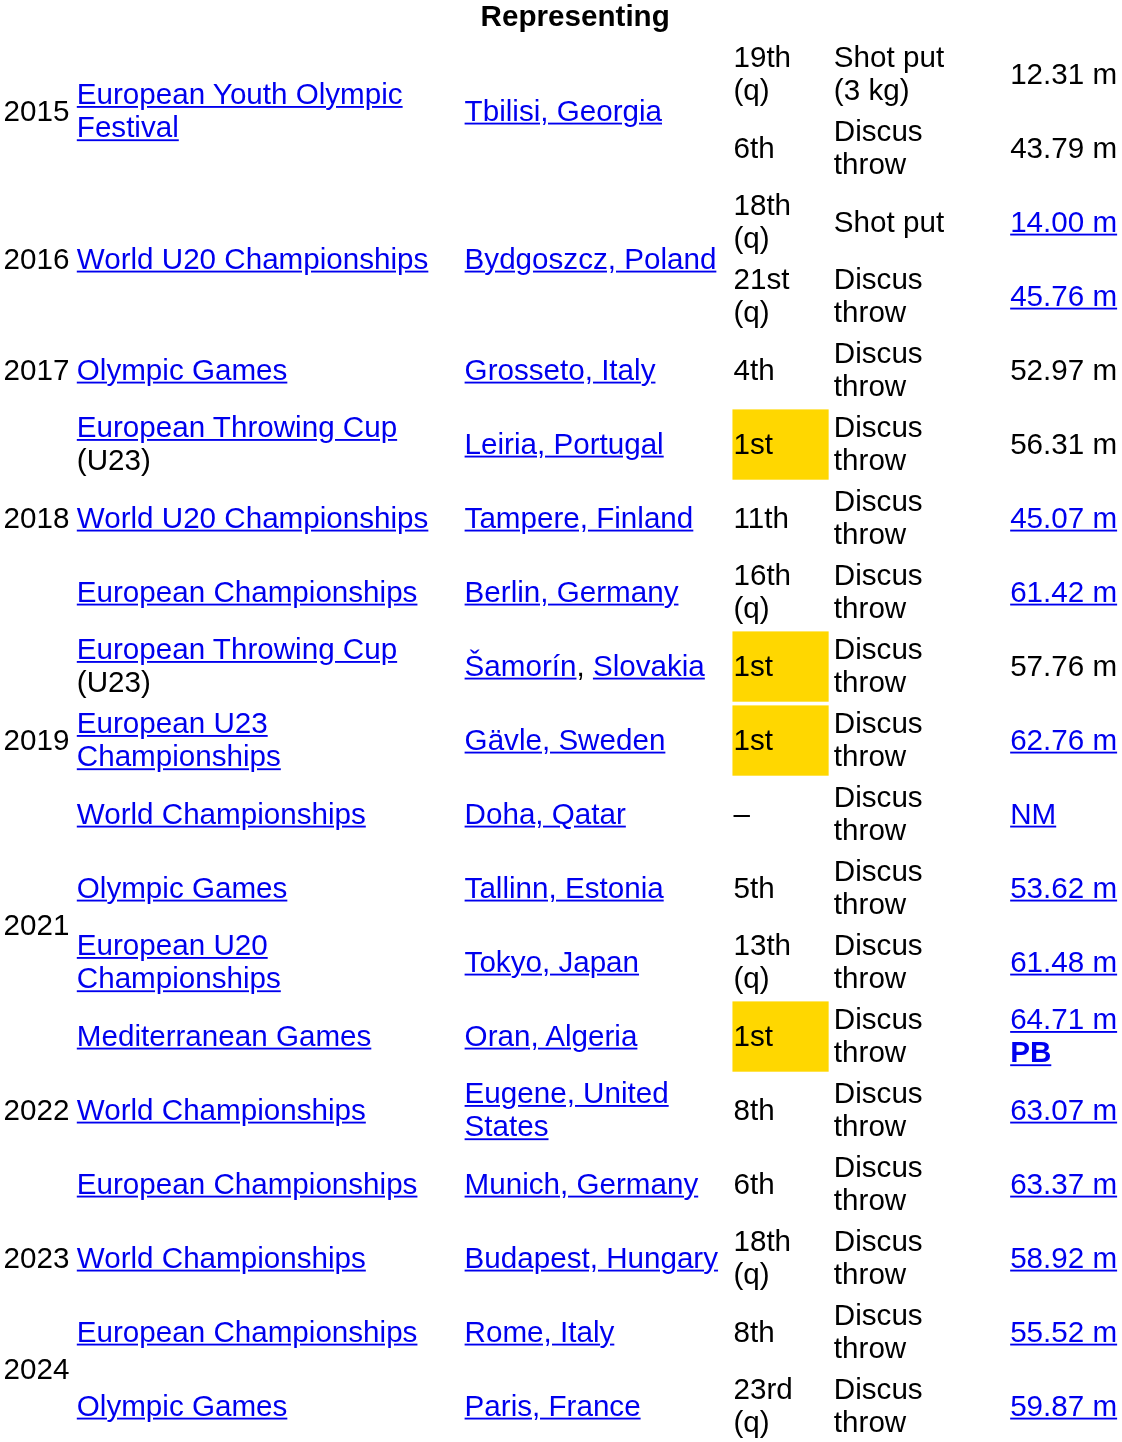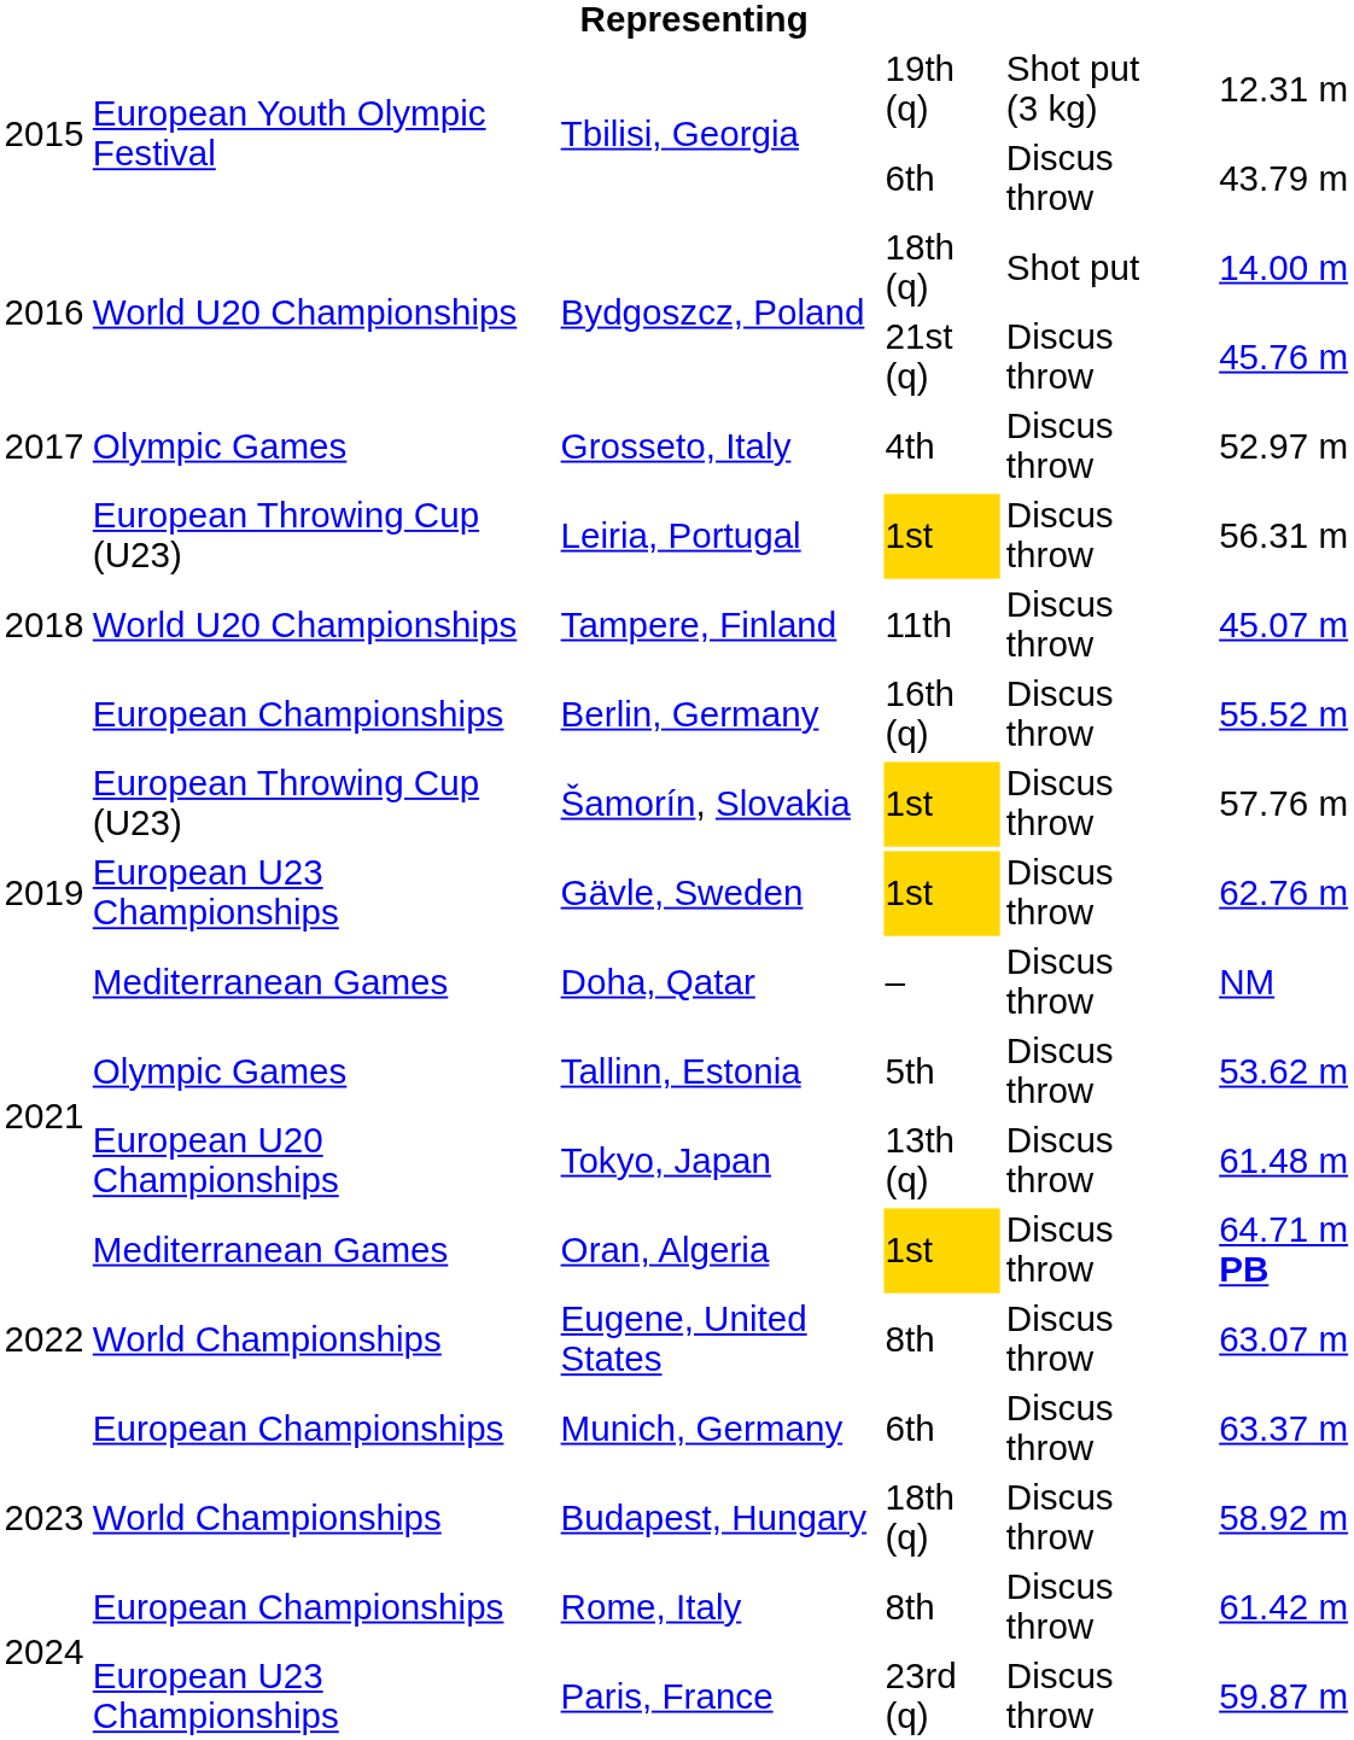 <table>
 <tr>
 <th colspan="6">Representing </th>
 </tr>
 <tr>
 <td rowspan=2>2015</td>
 <td rowspan=2><a href='#'>European Youth Olympic Festival</a></td>
 <td rowspan=2><a href='#'>Tbilisi, Georgia</a></td>
 <td>19th (q)</td>
 <td>Shot put (3 kg)</td>
 <td>12.31 m</td>
 </tr>
 <tr>
 <td>6th</td>
 <td>Discus throw</td>
 <td>43.79 m</td>
 </tr>
 <tr>
 <td rowspan=2>2016</td>
 <td rowspan=2><a href='#'>World U20 Championships</a></td>
 <td rowspan=2><a href='#'>Bydgoszcz, Poland</a></td>
 <td>18th (q)</td>
 <td>Shot put</td>
 <td><a href='#'>14.00 m</a></td>
 </tr>
 <tr>
 <td>21st (q)</td>
 <td>Discus throw</td>
 <td><a href='#'>45.76 m</a></td>
 </tr>
 <tr>
 <td>2017</td>
 <td><a href='#'>Olympic Games</a></td>
 <td><a href='#'>Grosseto, Italy</a></td>
 <td>4th</td>
 <td>Discus throw</td>
 <td>52.97 m</td>
 </tr>
 <tr>
 <td rowspan=3>2018</td>
 <td><a href='#'>European Throwing Cup</a> (U23)</td>
 <td><a href='#'>Leiria, Portugal</a></td>
 <td bgcolor=gold>1st</td>
 <td>Discus throw</td>
 <td>56.31 m</td>
 </tr>
 <tr>
 <td><a href='#'>World U20 Championships</a></td>
 <td><a href='#'>Tampere, Finland</a></td>
 <td>11th</td>
 <td>Discus throw</td>
 <td><a href='#'>45.07 m</a></td>
 </tr>
 <tr>
 <td><a href='#'>European Championships</a></td>
 <td><a href='#'>Berlin, Germany</a></td>
 <td>16th (q)</td>
 <td>Discus throw</td>
-<td><a href='#'>61.42 m</a></td>
+<td><a href='#'>55.52 m</a></td>
 </tr>
 <tr>
 <td rowspan=3>2019</td>
 <td><a href='#'>European Throwing Cup</a> (U23)</td>
 <td><a href='#'>Šamorín</a>, <a href='#'>Slovakia</a></td>
 <td bgcolor=gold>1st</td>
 <td>Discus throw</td>
 <td>57.76 m</td>
 </tr>
 <tr>
 <td><a href='#'>European U23 Championships</a></td>
 <td><a href='#'>Gävle, Sweden</a></td>
 <td bgcolor=gold>1st</td>
 <td>Discus throw</td>
 <td><a href='#'>62.76 m</a></td>
 </tr>
 <tr>
-<td><a href='#'>World Championships</a></td>
+<td><a href='#'>Mediterranean Games</a></td>
 <td><a href='#'>Doha, Qatar</a></td>
 <td>–</td>
 <td>Discus throw</td>
 <td><a href='#'>NM</a></td>
 </tr>
 <tr>
 <td rowspan=2>2021</td>
 <td><a href='#'>Olympic Games</a></td>
 <td><a href='#'>Tallinn, Estonia</a></td>
 <td>5th</td>
 <td>Discus throw</td>
 <td><a href='#'>53.62 m</a></td>
 </tr>
 <tr>
 <td><a href='#'>European U20 Championships</a></td>
 <td><a href='#'>Tokyo, Japan</a></td>
 <td>13th (q)</td>
 <td>Discus throw</td>
 <td><a href='#'>61.48 m</a></td>
 </tr>
 <tr>
 <td rowspan=3>2022</td>
 <td><a href='#'>Mediterranean Games</a></td>
 <td><a href='#'>Oran, Algeria</a></td>
 <td bgcolor=gold>1st</td>
 <td>Discus throw</td>
 <td><a href='#'>64.71 m</a> <strong><a href='#'>PB</a></strong></td>
 </tr>
 <tr>
 <td><a href='#'>World Championships</a></td>
 <td><a href='#'>Eugene, United States</a></td>
 <td>8th</td>
 <td>Discus throw</td>
 <td><a href='#'>63.07 m</a></td>
 </tr>
 <tr>
 <td><a href='#'>European Championships</a></td>
 <td><a href='#'>Munich, Germany</a></td>
 <td>6th</td>
 <td>Discus throw</td>
 <td><a href='#'>63.37 m</a></td>
 </tr>
 <tr>
 <td>2023</td>
 <td><a href='#'>World Championships</a></td>
 <td><a href='#'>Budapest, Hungary</a></td>
 <td>18th (q)</td>
 <td>Discus throw</td>
 <td><a href='#'>58.92 m</a></td>
 </tr>
 <tr>
 <td rowspan=2>2024</td>
 <td><a href='#'>European Championships</a></td>
 <td><a href='#'>Rome, Italy</a></td>
 <td>8th</td>
 <td>Discus throw</td>
-<td><a href='#'>55.52 m</a></td>
+<td><a href='#'>61.42 m</a></td>
 </tr>
 <tr>
-<td><a href='#'>Olympic Games</a></td>
+<td><a href='#'>European U23 Championships</a></td>
 <td><a href='#'>Paris, France</a></td>
 <td>23rd (q)</td>
 <td>Discus throw</td>
 <td><a href='#'>59.87 m</a></td>
 </tr>
 </table>
